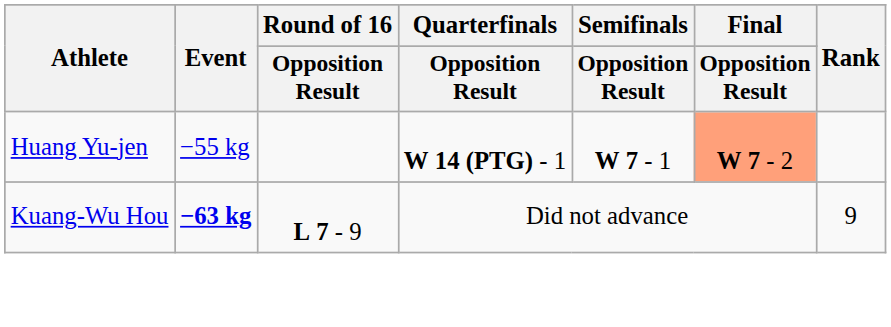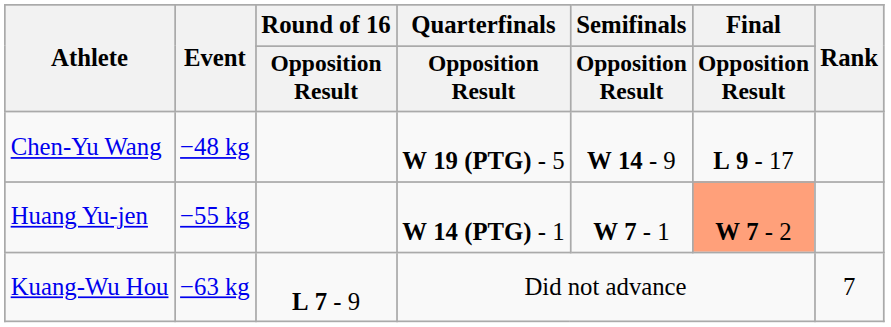 <table class="wikitable" style="font-size:90%;">
 <tr>
 <th rowspan=2>Athlete</th>
 <th rowspan=2>Event</th>
 <th>Round of 16</th>
 <th>Quarterfinals</th>
 <th>Semifinals</th>
 <th>Final</th>
 <th rowspan=2>Rank</th>
 </tr>
 <tr style="font-size:95%">
 <th>Opposition<br>Result</th>
 <th>Opposition<br>Result</th>
 <th>Opposition<br>Result</th>
 <th>Opposition<br>Result</th>
 </tr>
 <tr align=center>
+<td align=left><a href='#'>Chen-Yu Wang</a></td>
+<td align=left><a href='#'>−48 kg</a></td>
+<td></td>
+<td><br><strong>W</strong> <strong>19 (PTG)</strong> - 5</td>
+<td><br><strong>W</strong> <strong>14</strong> - 9</td>
+<td><br><strong>L</strong> <strong>9</strong> - 17</td>
+<td></td>
+</tr>
+<tr align=center>
 <td align=left><a href='#'>Huang Yu-jen</a></td>
 <td align=left><a href='#'>−55 kg</a></td>
 <td></td>
 <td><br><strong>W</strong> <strong>14 (PTG)</strong> - 1</td>
 <td><br><strong>W</strong> <strong>7</strong> - 1</td>
 <td style="background: lightsalmon;"><br><strong>W</strong> <strong>7</strong> - 2</td>
 <td></td>
 </tr>
 <tr align=center>
 <td align=left><a href='#'>Kuang-Wu Hou</a></td>
-<td align=left><strong><a href='#'>−63 kg</a></strong></td>
+<td align=left><a href='#'>−63 kg</a></td>
 <td><br><strong>L</strong> <strong>7</strong> - 9</td>
 <td colspan=3>Did not advance</td>
-<td>9</td>
+<td>7</td>
 </tr>
 </table>
